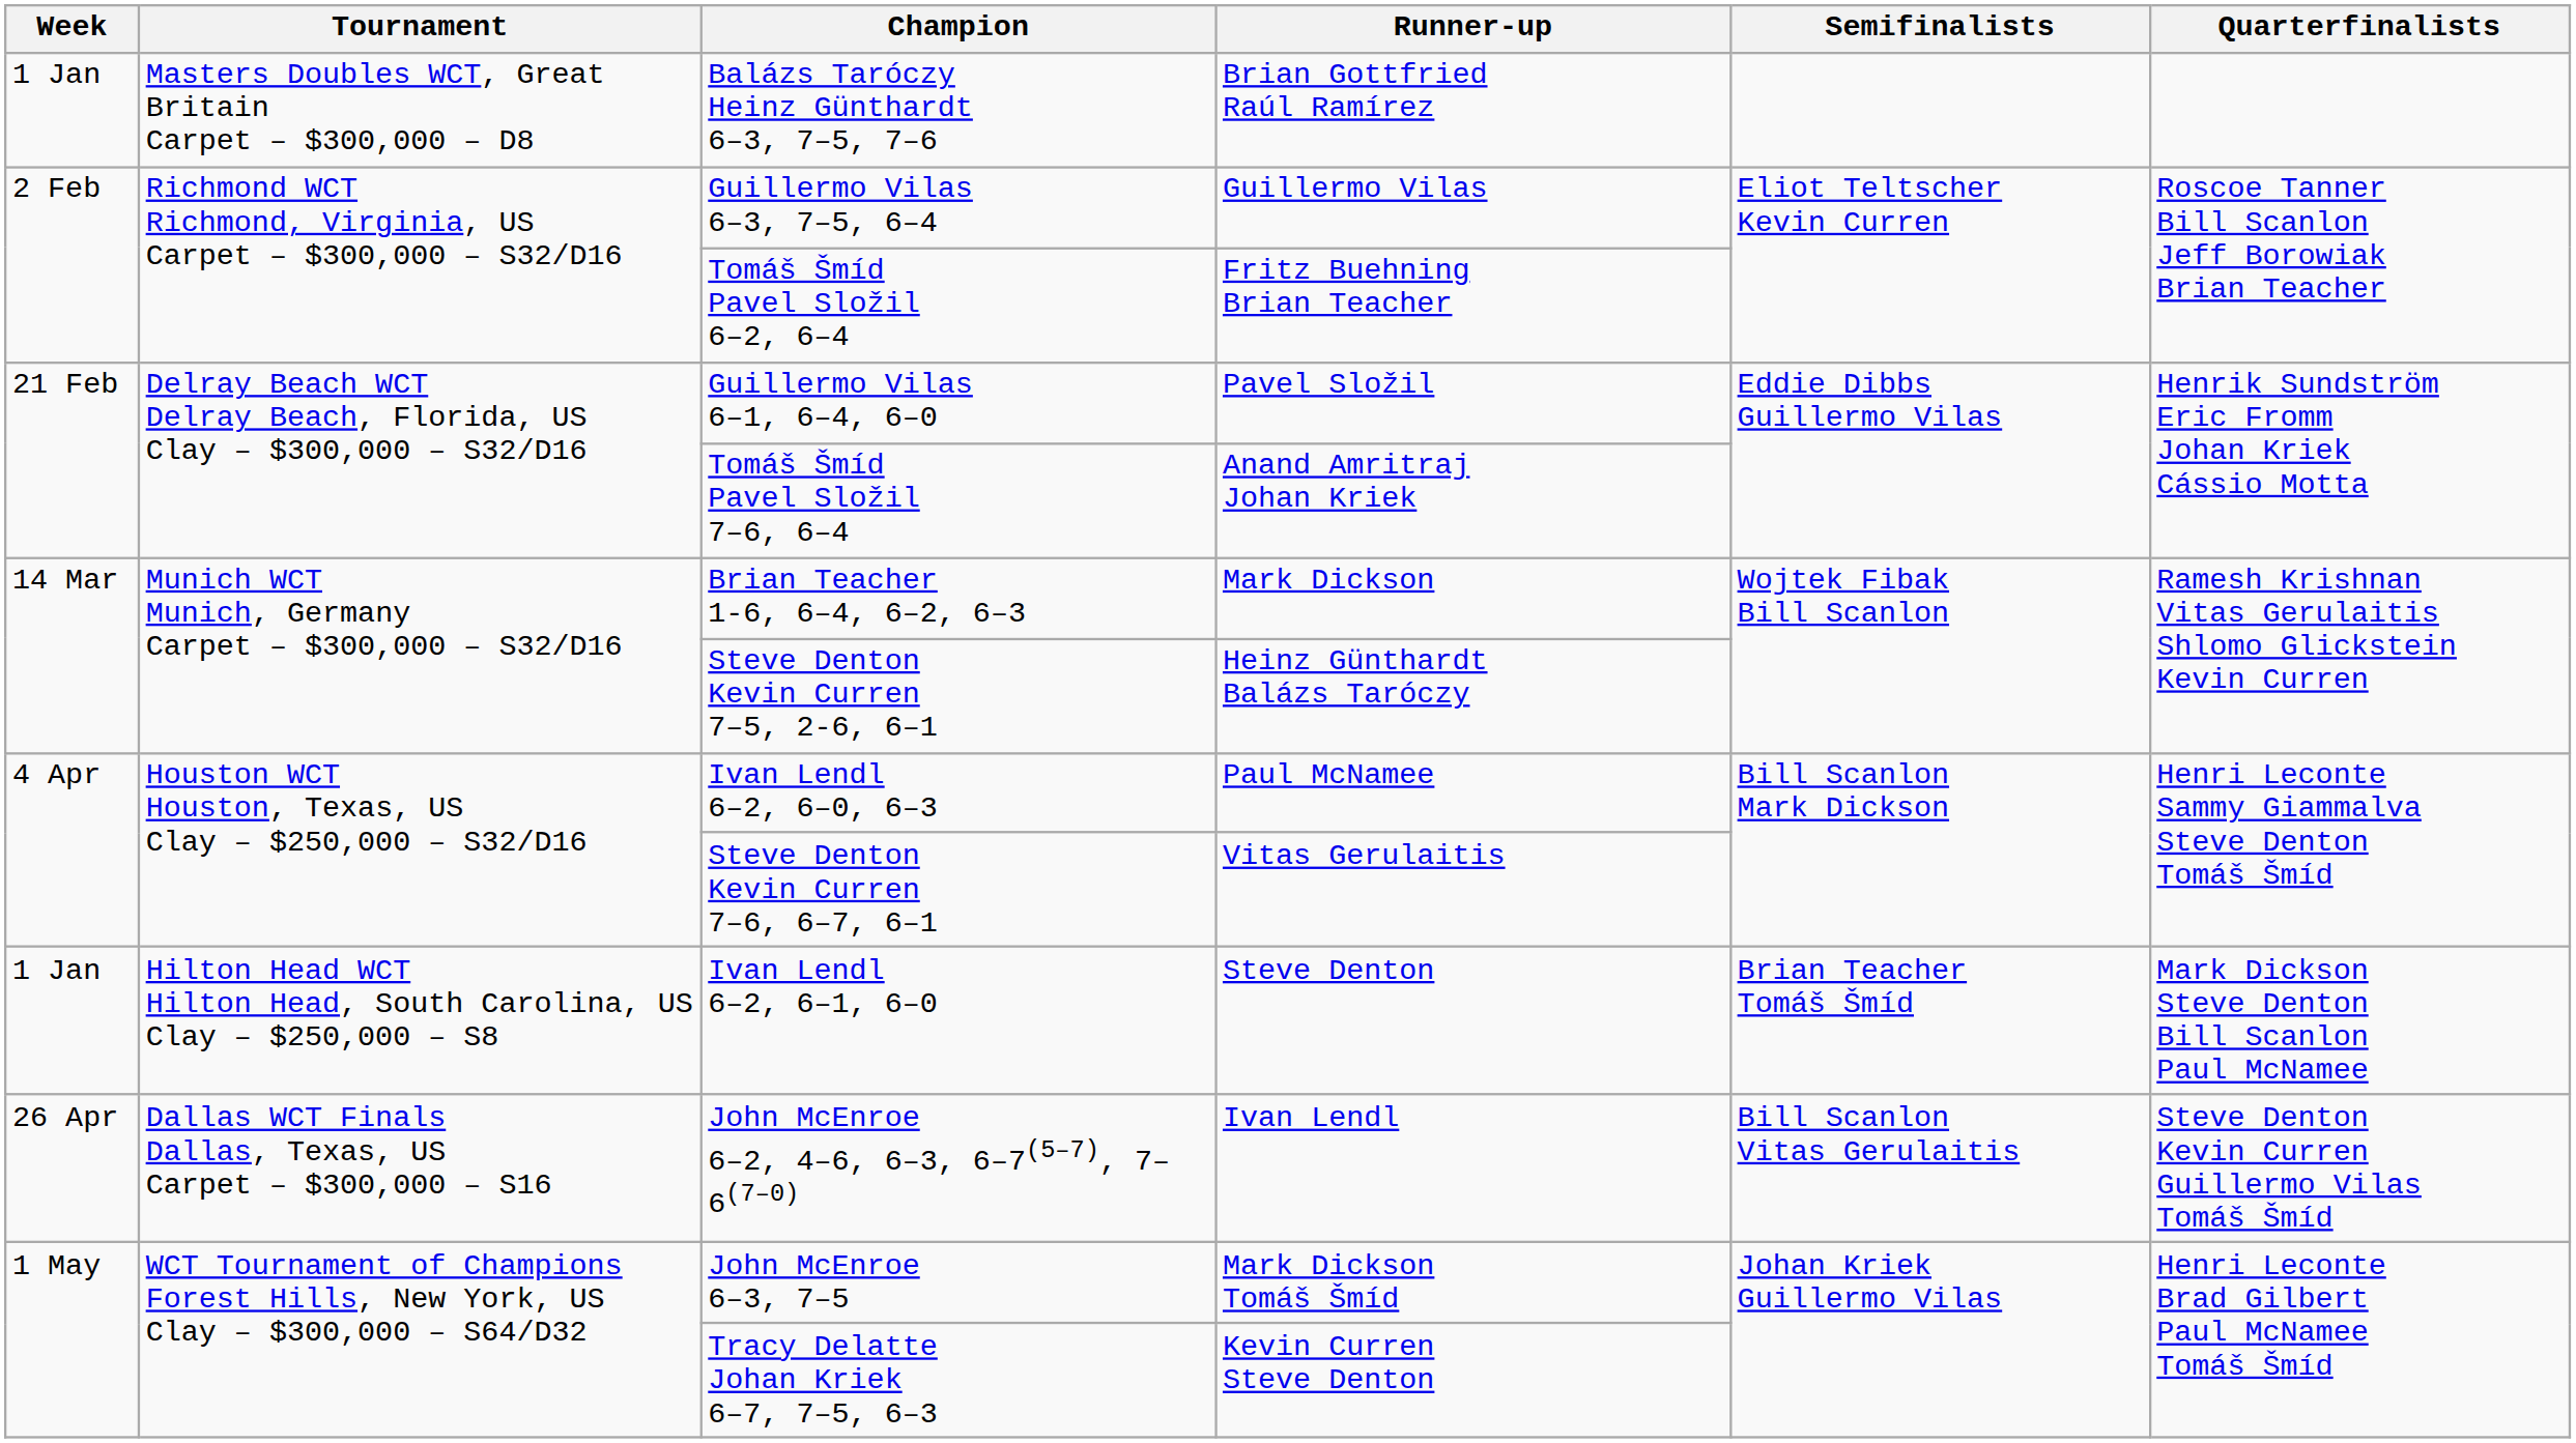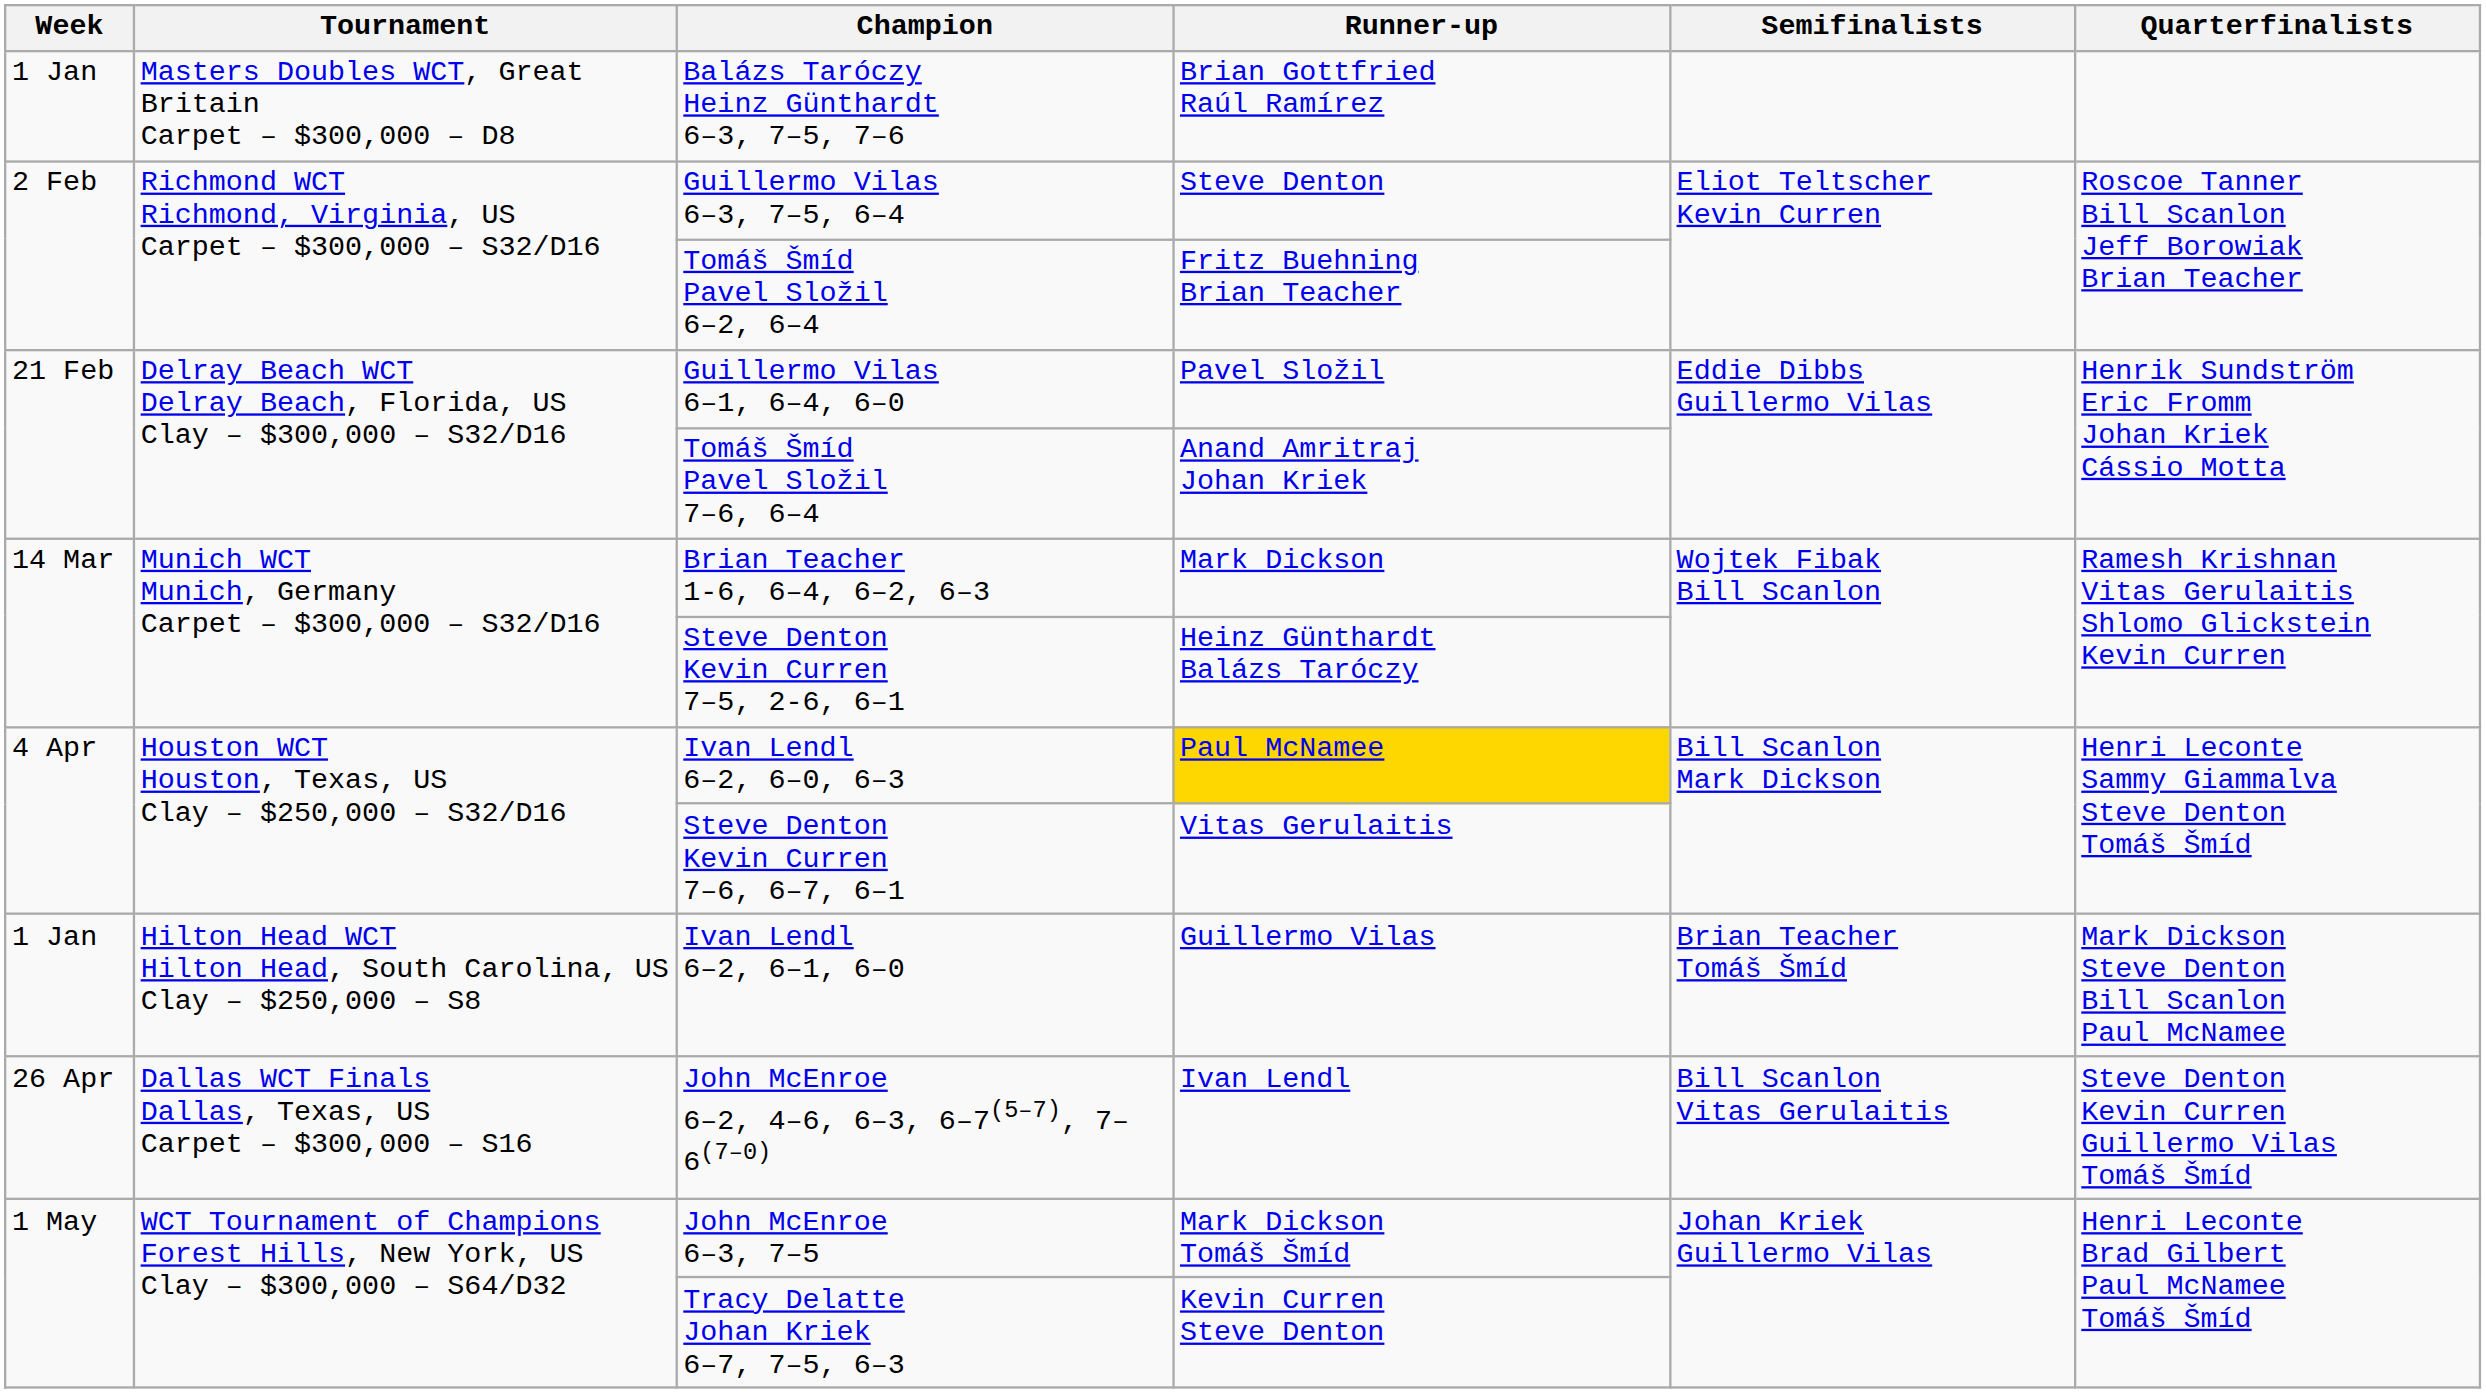 <table class="wikitable" style="font-size:95%;">
 <tr>
 <th style="width:50px;">Week</th>
 <th style="width:230px;">Tournament</th>
 <th style="width:210px;">Champion</th>
 <th style="width:210px;">Runner-up</th>
 <th style="width:170px;">Semifinalists</th>
 <th style="width:170px;">Quarterfinalists</th>
 </tr>
 <tr valign=top>
 <td>1 Jan</td>
 <td><a href='#'>Masters Doubles WCT</a>, Great Britain <br> Carpet – $300,000 – D8</td>
 <td> <a href='#'>Balázs Taróczy</a> <br>  <a href='#'>Heinz Günthardt</a> <br> 6–3, 7–5, 7–6</td>
 <td> <a href='#'>Brian Gottfried</a> <br>  <a href='#'>Raúl Ramírez</a></td>
 <td></td>
 <td></td>
 </tr>
 <tr valign=top>
 <td rowspan=2>2 Feb</td>
 <td rowspan=2><a href='#'>Richmond WCT</a> <br> <a href='#'>Richmond, Virginia</a>, US <br> Carpet – $300,000 – S32/D16</td>
 <td> <a href='#'>Guillermo Vilas</a> <br> 6–3, 7–5, 6–4</td>
-<td> <a href='#'>Guillermo Vilas</a></td>
+<td> <a href='#'>Steve Denton</a></td>
 <td rowspan=2> <a href='#'>Eliot Teltscher</a> <br>  <a href='#'>Kevin Curren</a></td>
 <td rowspan=2> <a href='#'>Roscoe Tanner</a> <br>  <a href='#'>Bill Scanlon</a> <br>  <a href='#'>Jeff Borowiak</a> <br>  <a href='#'>Brian Teacher</a></td>
 </tr>
 <tr valign=top>
 <td> <a href='#'>Tomáš Šmíd</a> <br>  <a href='#'>Pavel Složil</a> <br> 6–2, 6–4</td>
 <td> <a href='#'>Fritz Buehning</a> <br>  <a href='#'>Brian Teacher</a></td>
 </tr>
 <tr valign=top>
 <td rowspan=2>21 Feb</td>
 <td rowspan=2><a href='#'>Delray Beach WCT</a> <br> <a href='#'>Delray Beach</a>, Florida, US <br> Clay – $300,000 – S32/D16</td>
 <td> <a href='#'>Guillermo Vilas</a> <br> 6–1, 6–4, 6–0</td>
 <td> <a href='#'>Pavel Složil</a></td>
 <td rowspan=2> <a href='#'>Eddie Dibbs</a> <br>  <a href='#'>Guillermo Vilas</a></td>
 <td rowspan=2> <a href='#'>Henrik Sundström</a> <br>  <a href='#'>Eric Fromm</a> <br>  <a href='#'>Johan Kriek</a> <br>  <a href='#'>Cássio Motta</a></td>
 </tr>
 <tr valign=top>
 <td> <a href='#'>Tomáš Šmíd</a> <br>  <a href='#'>Pavel Složil</a> <br> 7–6, 6–4</td>
 <td> <a href='#'>Anand Amritraj</a> <br>  <a href='#'>Johan Kriek</a></td>
 </tr>
 <tr valign=top>
 <td rowspan=2>14 Mar</td>
 <td rowspan=2><a href='#'>Munich WCT</a> <br> <a href='#'>Munich</a>, Germany <br> Carpet – $300,000 – S32/D16</td>
 <td> <a href='#'>Brian Teacher</a> <br> 1-6, 6–4, 6–2, 6–3</td>
 <td> <a href='#'>Mark Dickson</a></td>
 <td rowspan=2> <a href='#'>Wojtek Fibak</a> <br>  <a href='#'>Bill Scanlon</a></td>
 <td rowspan=2> <a href='#'>Ramesh Krishnan</a> <br>  <a href='#'>Vitas Gerulaitis</a> <br>  <a href='#'>Shlomo Glickstein</a> <br>  <a href='#'>Kevin Curren</a></td>
 </tr>
 <tr valign=top>
 <td> <a href='#'>Steve Denton</a> <br>  <a href='#'>Kevin Curren</a> <br> 7–5, 2-6, 6–1</td>
 <td> <a href='#'>Heinz Günthardt</a> <br>  <a href='#'>Balázs Taróczy</a></td>
 </tr>
 <tr valign=top>
 <td rowspan=2>4 Apr</td>
 <td rowspan=2><a href='#'>Houston WCT</a> <br> <a href='#'>Houston</a>, Texas, US <br> Clay – $250,000 – S32/D16</td>
 <td> <a href='#'>Ivan Lendl</a> <br> 6–2, 6–0, 6–3</td>
-<td> <a href='#'>Paul McNamee</a></td>
+<td style="background: gold;"> <a href='#'>Paul McNamee</a></td>
 <td rowspan=2> <a href='#'>Bill Scanlon</a> <br>  <a href='#'>Mark Dickson</a></td>
 <td rowspan=2> <a href='#'>Henri Leconte</a> <br>  <a href='#'>Sammy Giammalva</a> <br>  <a href='#'>Steve Denton</a> <br>  <a href='#'>Tomáš Šmíd</a></td>
 </tr>
 <tr valign=top>
 <td> <a href='#'>Steve Denton</a> <br>  <a href='#'>Kevin Curren</a> <br> 7–6, 6–7, 6–1</td>
 <td> <a href='#'>Vitas Gerulaitis</a></td>
 </tr>
 <tr valign=top>
 <td>1 Jan</td>
 <td><a href='#'>Hilton Head WCT</a> <br> <a href='#'>Hilton Head</a>, South Carolina, US <br> Clay – $250,000 – S8</td>
 <td> <a href='#'>Ivan Lendl</a> <br> 6–2, 6–1, 6–0</td>
-<td> <a href='#'>Steve Denton</a></td>
+<td> <a href='#'>Guillermo Vilas</a></td>
 <td> <a href='#'>Brian Teacher</a> <br>  <a href='#'>Tomáš Šmíd</a></td>
 <td> <a href='#'>Mark Dickson</a> <br>  <a href='#'>Steve Denton</a> <br>  <a href='#'>Bill Scanlon</a> <br>  <a href='#'>Paul McNamee</a></td>
 </tr>
 <tr valign=top>
 <td>26 Apr</td>
 <td><a href='#'>Dallas WCT Finals</a> <br> <a href='#'>Dallas</a>, Texas, US <br> Carpet – $300,000 – S16</td>
 <td> <a href='#'>John McEnroe</a> <br> 6–2, 4–6, 6–3, 6–7<sup>(5–7)</sup>, 7–6<sup>(7–0)</sup></td>
 <td> <a href='#'>Ivan Lendl</a></td>
 <td> <a href='#'>Bill Scanlon</a> <br>  <a href='#'>Vitas Gerulaitis</a></td>
 <td> <a href='#'>Steve Denton</a> <br>  <a href='#'>Kevin Curren</a> <br>  <a href='#'>Guillermo Vilas</a> <br>  <a href='#'>Tomáš Šmíd</a></td>
 </tr>
 <tr valign=top>
 <td rowspan=2>1 May</td>
 <td rowspan=2><a href='#'>WCT Tournament of Champions</a> <br> <a href='#'>Forest Hills</a>, New York, US <br> Clay – $300,000 – S64/D32</td>
 <td> <a href='#'>John McEnroe</a> <br> 6–3, 7–5</td>
 <td> <a href='#'>Mark Dickson</a> <br>  <a href='#'>Tomáš Šmíd</a></td>
 <td rowspan=2> <a href='#'>Johan Kriek</a> <br>  <a href='#'>Guillermo Vilas</a></td>
 <td rowspan=2> <a href='#'>Henri Leconte</a> <br>  <a href='#'>Brad Gilbert</a> <br>  <a href='#'>Paul McNamee</a> <br>  <a href='#'>Tomáš Šmíd</a></td>
 </tr>
 <tr valign=top>
 <td> <a href='#'>Tracy Delatte</a> <br>  <a href='#'>Johan Kriek</a> <br> 6–7, 7–5, 6–3</td>
 <td> <a href='#'>Kevin Curren</a> <br>  <a href='#'>Steve Denton</a></td>
 </tr>
 </table>
